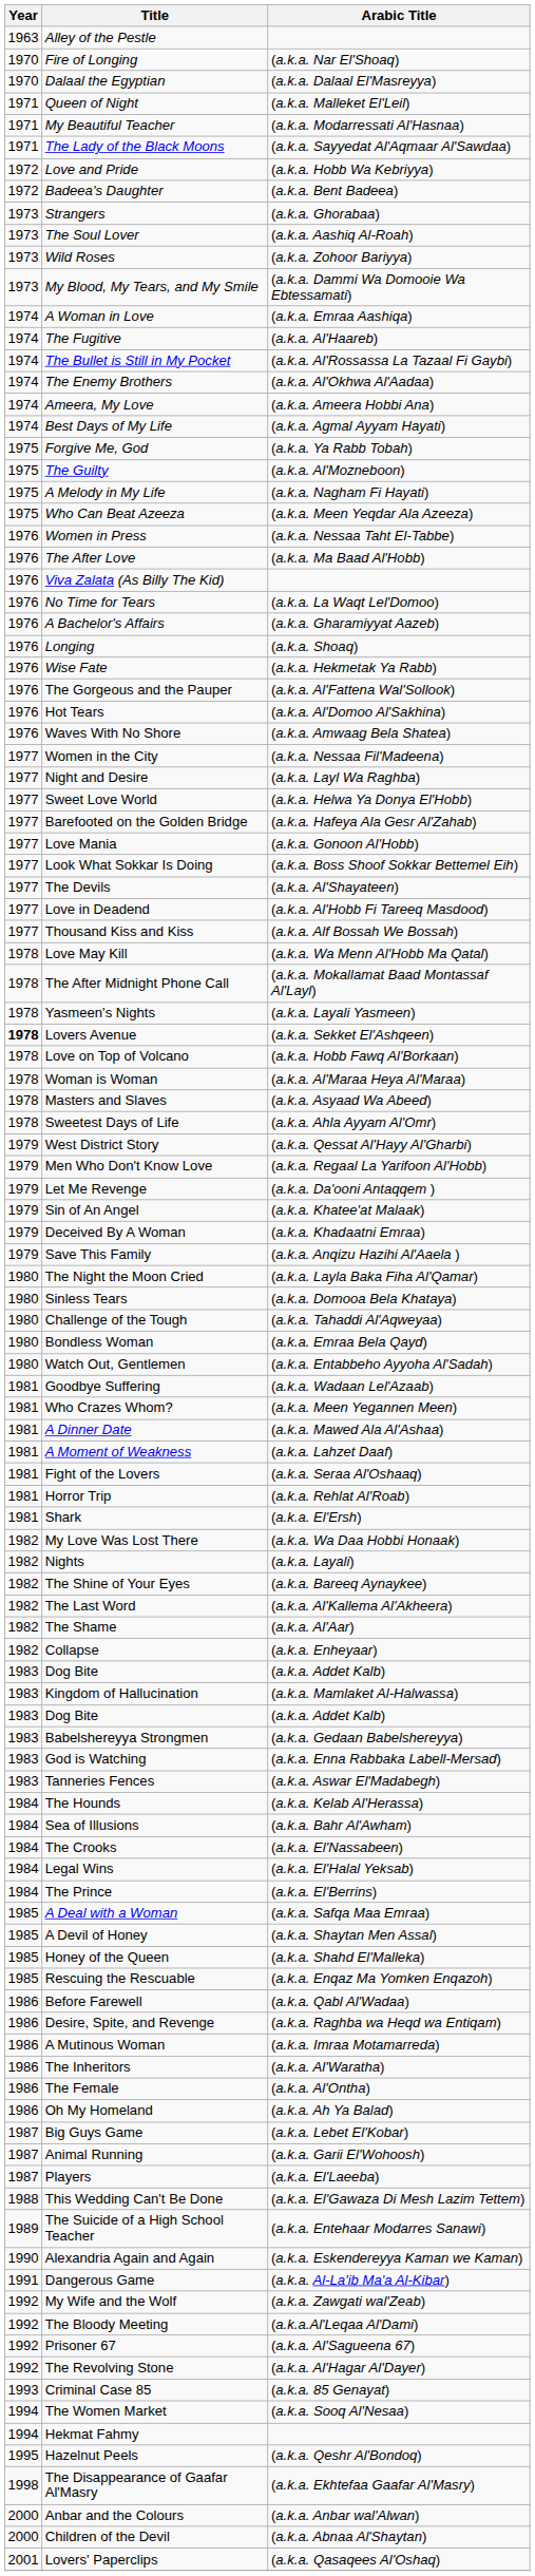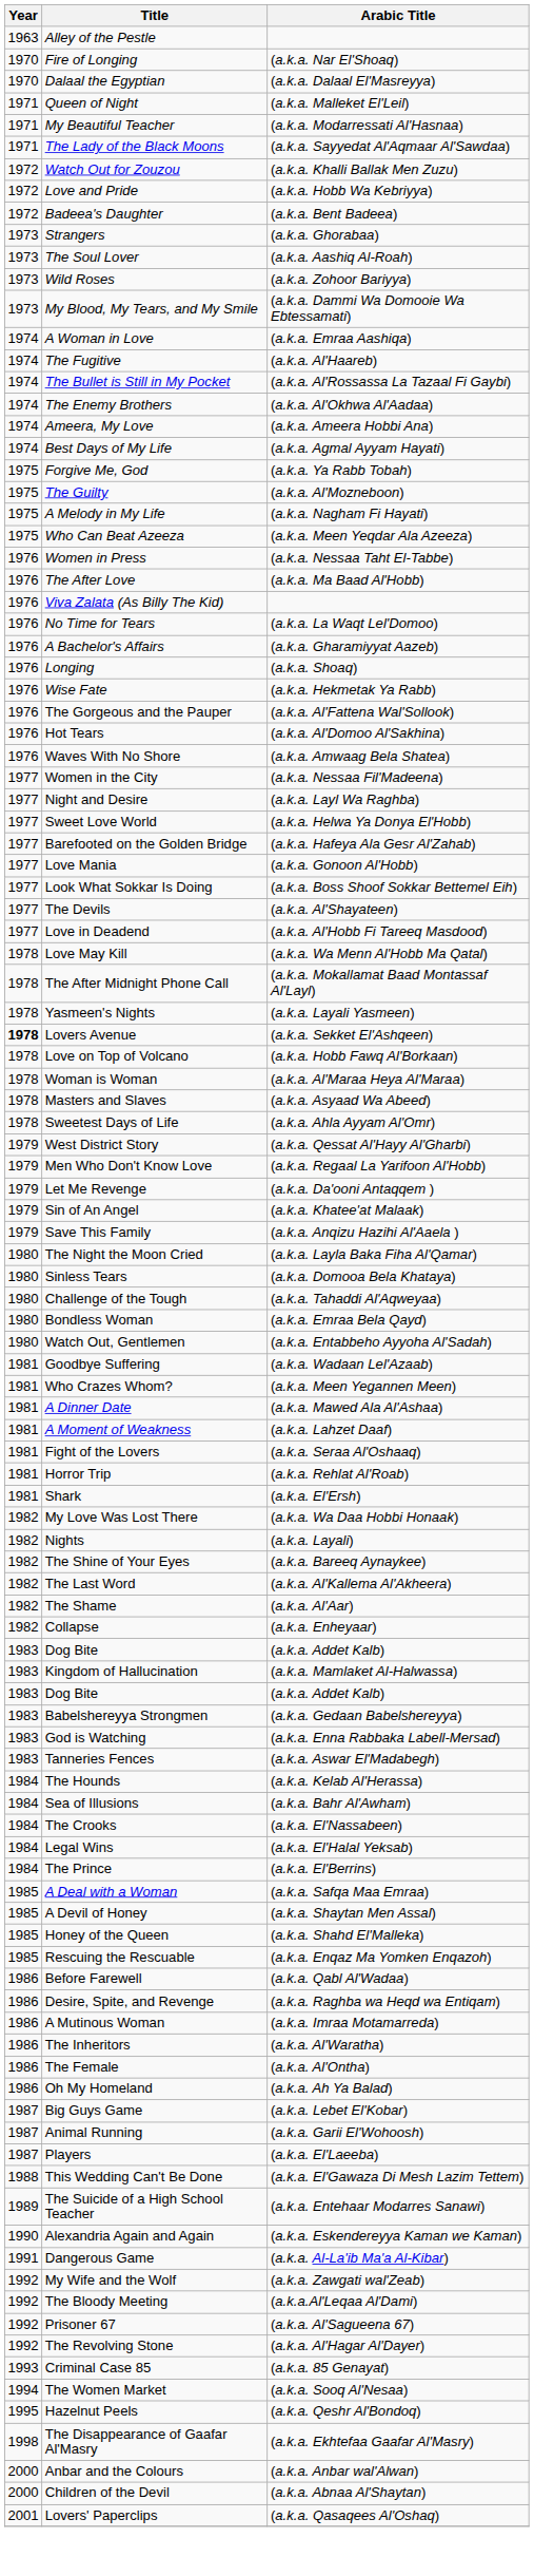 <table Class="wikitable sortable">
 <tr>
 <th>Year</th>
 <th>Title</th>
 <th>Arabic Title</th>
 </tr>
 <tr>
 <td>1963</td>
 <td><em>Alley of the Pestle</em></td>
 <td></td>
 </tr>
 <tr>
 <td>1970</td>
 <td><em>Fire of Longing</em></td>
 <td>(<em>a.k.a. Nar El'Shoaq</em>)</td>
 </tr>
 <tr>
 <td>1970</td>
 <td><em>Dalaal the Egyptian</em></td>
 <td>(<em>a.k.a. Dalaal El'Masreyya</em>)</td>
 </tr>
 <tr>
 <td>1971</td>
 <td><em>Queen of Night</em></td>
 <td>(<em>a.k.a. Malleket El'Leil</em>)</td>
 </tr>
 <tr>
 <td>1971</td>
 <td><em>My Beautiful Teacher</em></td>
 <td>(<em>a.k.a. Modarressati Al'Hasnaa</em>)</td>
 </tr>
 <tr>
 <td>1971</td>
 <td><em><a href='#'>The Lady of the Black Moons</a></em></td>
 <td>(<em>a.k.a. Sayyedat Al'Aqmaar Al'Sawdaa</em>)</td>
+</tr>
+<tr>
+<td>1972</td>
+<td><em><a href='#'>Watch Out for Zouzou</a></em></td>
+<td>(<em>a.k.a. Khalli Ballak Men Zuzu</em>)</td>
 </tr>
 <tr>
 <td>1972</td>
 <td><em>Love and Pride</em></td>
 <td>(<em>a.k.a. Hobb Wa Kebriyya</em>)</td>
 </tr>
 <tr>
 <td>1972</td>
 <td><em>Badeea's Daughter</em></td>
 <td>(<em>a.k.a. Bent Badeea</em>)</td>
 </tr>
 <tr>
 <td>1973</td>
 <td><em>Strangers</em></td>
 <td>(<em>a.k.a. Ghorabaa</em>)</td>
 </tr>
 <tr>
 <td>1973</td>
 <td><em>The Soul Lover</em></td>
 <td>(<em>a.k.a. Aashiq Al-Roah</em>)</td>
 </tr>
 <tr>
 <td>1973</td>
 <td><em>Wild Roses</em></td>
 <td>(<em>a.k.a. Zohoor Bariyya</em>)</td>
 </tr>
 <tr>
 <td>1973</td>
 <td><em>My Blood, My Tears, and My Smile</em></td>
 <td>(<em>a.k.a. Dammi Wa Domooie Wa Ebtessamati</em>)</td>
 </tr>
 <tr>
 <td>1974</td>
 <td><em>A Woman in Love</em></td>
 <td>(<em>a.k.a. Emraa Aashiqa</em>)</td>
 </tr>
 <tr>
 <td>1974</td>
 <td><em>The Fugitive</em></td>
 <td>(<em>a.k.a. Al'Haareb</em>)</td>
 </tr>
 <tr>
 <td>1974</td>
 <td><em><a href='#'>The Bullet is Still in My Pocket</a></em></td>
 <td>(<em>a.k.a. Al'Rossassa La Tazaal Fi Gaybi</em>)</td>
 </tr>
 <tr>
 <td>1974</td>
 <td><em>The Enemy Brothers</em></td>
 <td>(<em>a.k.a. Al'Okhwa Al'Aadaa</em>)</td>
 </tr>
 <tr>
 <td>1974</td>
 <td><em>Ameera, My Love</em></td>
 <td>(<em>a.k.a. Ameera Hobbi Ana</em>)</td>
 </tr>
 <tr>
 <td>1974</td>
 <td><em>Best Days of My Life</em></td>
 <td>(<em>a.k.a. Agmal Ayyam Hayati</em>)</td>
 </tr>
 <tr>
 <td>1975</td>
 <td><em>Forgive Me, God</em></td>
 <td>(<em>a.k.a. Ya Rabb Tobah</em>)</td>
 </tr>
 <tr>
 <td>1975</td>
 <td><em><a href='#'>The Guilty</a></em></td>
 <td>(<em>a.k.a. Al'Mozneboon</em>)</td>
 </tr>
 <tr>
 <td>1975</td>
 <td><em>A Melody in My Life</em></td>
 <td>(<em>a.k.a. Nagham Fi Hayati</em>)</td>
 </tr>
 <tr>
 <td>1975</td>
 <td><em>Who Can Beat Azeeza</em></td>
 <td>(<em>a.k.a. Meen Yeqdar Ala Azeeza</em>)</td>
 </tr>
 <tr>
 <td>1976</td>
 <td><em>Women in Press</em></td>
 <td>(<em>a.k.a. Nessaa Taht El-Tabbe</em>)</td>
 </tr>
 <tr>
 <td>1976</td>
 <td><em>The After Love</em></td>
 <td>(<em>a.k.a. Ma Baad Al'Hobb</em>)</td>
 </tr>
 <tr>
 <td>1976</td>
 <td><em><a href='#'>Viva Zalata</a> (As Billy The Kid)</em></td>
 <td></td>
 </tr>
 <tr>
 <td>1976</td>
 <td><em>No Time for Tears</em></td>
 <td>(<em>a.k.a. La Waqt Lel'Domoo</em>)</td>
 </tr>
 <tr>
 <td>1976</td>
 <td><em>A Bachelor's Affairs</em></td>
 <td>(<em>a.k.a. Gharamiyyat Aazeb</em>)</td>
 </tr>
 <tr>
 <td>1976</td>
 <td><em>Longing</em></td>
 <td>(<em>a.k.a. Shoaq</em>)</td>
 </tr>
 <tr>
 <td>1976</td>
 <td><em>Wise Fate</em></td>
 <td>(<em>a.k.a. Hekmetak Ya Rabb</em>)</td>
 </tr>
 <tr>
 <td>1976</td>
 <td>The Gorgeous and the Pauper</td>
 <td>(<em>a.k.a. Al'Fattena Wal'Sollook</em>)</td>
 </tr>
 <tr>
 <td>1976</td>
 <td>Hot Tears</td>
 <td>(<em>a.k.a. Al'Domoo Al'Sakhina</em>)</td>
 </tr>
 <tr>
 <td>1976</td>
 <td>Waves With No Shore</td>
 <td>(<em>a.k.a. Amwaag Bela Shatea</em>)</td>
 </tr>
 <tr>
 <td>1977</td>
 <td>Women in the City</td>
 <td>(<em>a.k.a. Nessaa Fil'Madeena</em>)</td>
 </tr>
 <tr>
 <td>1977</td>
 <td>Night and Desire</td>
 <td>(<em>a.k.a. Layl Wa Raghba</em>)</td>
 </tr>
 <tr>
 <td>1977</td>
 <td>Sweet Love World</td>
 <td>(<em>a.k.a. Helwa Ya Donya El'Hobb</em>)</td>
 </tr>
 <tr>
 <td>1977</td>
 <td>Barefooted on the Golden Bridge</td>
 <td>(<em>a.k.a. Hafeya Ala Gesr Al'Zahab</em>)</td>
 </tr>
 <tr>
 <td>1977</td>
 <td>Love Mania</td>
 <td>(<em>a.k.a. Gonoon Al'Hobb</em>)</td>
 </tr>
 <tr>
 <td>1977</td>
 <td>Look What Sokkar Is Doing</td>
 <td>(<em>a.k.a. Boss Shoof Sokkar Bettemel Eih</em>)</td>
 </tr>
 <tr>
 <td>1977</td>
 <td>The Devils</td>
 <td>(<em>a.k.a. Al'Shayateen</em>)</td>
 </tr>
 <tr>
 <td>1977</td>
 <td>Love in Deadend</td>
 <td>(<em>a.k.a. Al'Hobb Fi Tareeq Masdood</em>)</td>
 </tr>
 <tr>
-<td>1977</td>
-<td>Thousand Kiss and Kiss</td>
-<td>(<em>a.k.a. Alf Bossah We Bossah</em>)</td>
-</tr>
-<tr>
 <td>1978</td>
 <td>Love May Kill</td>
 <td>(<em>a.k.a. Wa Menn Al'Hobb Ma Qatal</em>)</td>
 </tr>
 <tr>
 <td>1978</td>
 <td>The After Midnight Phone Call</td>
 <td>(<em>a.k.a. Mokallamat Baad Montassaf Al'Layl</em>)</td>
 </tr>
 <tr>
 <td>1978</td>
 <td>Yasmeen's Nights</td>
 <td>(<em>a.k.a. Layali Yasmeen</em>)</td>
 </tr>
 <tr>
 <td><strong>1978</strong></td>
 <td>Lovers Avenue</td>
 <td>(<em>a.k.a. Sekket El'Ashqeen</em>)</td>
 </tr>
 <tr>
 <td>1978</td>
 <td>Love on Top of Volcano</td>
 <td>(<em>a.k.a. Hobb Fawq Al'Borkaan</em>)</td>
 </tr>
 <tr>
 <td>1978</td>
 <td>Woman is Woman</td>
 <td>(<em>a.k.a. Al'Maraa Heya Al'Maraa</em>)</td>
 </tr>
 <tr>
 <td>1978</td>
 <td>Masters and Slaves</td>
 <td>(<em>a.k.a. Asyaad Wa Abeed</em>)</td>
 </tr>
 <tr>
 <td>1978</td>
 <td>Sweetest Days of Life</td>
 <td>(<em>a.k.a. Ahla Ayyam Al'Omr</em>)</td>
 </tr>
 <tr>
 <td>1979</td>
 <td>West District Story</td>
 <td>(<em>a.k.a. Qessat Al'Hayy Al'Gharbi</em>)</td>
 </tr>
 <tr>
 <td>1979</td>
 <td>Men Who Don't Know Love</td>
 <td>(<em>a.k.a. Regaal La Yarifoon Al'Hobb</em>)</td>
 </tr>
 <tr>
 <td>1979</td>
 <td>Let Me Revenge</td>
 <td>(<em>a.k.a. Da'ooni Antaqqem </em>)</td>
 </tr>
 <tr>
 <td>1979</td>
 <td>Sin of An Angel</td>
 <td>(<em>a.k.a. Khatee'at Malaak</em>)</td>
-</tr>
-<tr>
-<td>1979</td>
-<td>Deceived By A Woman</td>
-<td>(<em>a.k.a. Khadaatni Emraa</em>)</td>
 </tr>
 <tr>
 <td>1979</td>
 <td>Save This Family</td>
 <td>(<em>a.k.a. Anqizu Hazihi Al'Aaela </em>)</td>
 </tr>
 <tr>
 <td>1980</td>
 <td>The Night the Moon Cried</td>
 <td>(<em>a.k.a. Layla Baka Fiha Al'Qamar</em>)</td>
 </tr>
 <tr>
 <td>1980</td>
 <td>Sinless Tears</td>
 <td>(<em>a.k.a. Domooa Bela Khataya</em>)</td>
 </tr>
 <tr>
 <td>1980</td>
 <td>Challenge of the Tough</td>
 <td>(<em>a.k.a. Tahaddi Al'Aqweyaa</em>)</td>
 </tr>
 <tr>
 <td>1980</td>
 <td>Bondless Woman</td>
 <td>(<em>a.k.a. Emraa Bela Qayd</em>)</td>
 </tr>
 <tr>
 <td>1980</td>
 <td>Watch Out, Gentlemen</td>
 <td>(<em>a.k.a. Entabbeho Ayyoha Al'Sadah</em>)</td>
 </tr>
 <tr>
 <td>1981</td>
 <td>Goodbye Suffering</td>
 <td>(<em>a.k.a. Wadaan Lel'Azaab</em>)</td>
 </tr>
 <tr>
 <td>1981</td>
 <td>Who Crazes Whom?</td>
 <td>(<em>a.k.a. Meen Yegannen Meen</em>)</td>
 </tr>
 <tr>
 <td>1981</td>
 <td><em><a href='#'>A Dinner Date</a></em></td>
 <td>(<em>a.k.a. Mawed Ala Al'Ashaa</em>)</td>
 </tr>
 <tr>
 <td>1981</td>
 <td><em><a href='#'>A Moment of Weakness</a></em></td>
 <td>(<em>a.k.a. Lahzet Daaf</em>)</td>
 </tr>
 <tr>
 <td>1981</td>
 <td>Fight of the Lovers</td>
 <td>(<em>a.k.a. Seraa Al'Oshaaq</em>)</td>
 </tr>
 <tr>
 <td>1981</td>
 <td>Horror Trip</td>
 <td>(<em>a.k.a. Rehlat Al'Roab</em>)</td>
 </tr>
 <tr>
 <td>1981</td>
 <td>Shark</td>
 <td>(<em>a.k.a. El'Ersh</em>)</td>
 </tr>
 <tr>
 <td>1982</td>
 <td>My Love Was Lost There</td>
 <td>(<em>a.k.a. Wa Daa Hobbi Honaak</em>)</td>
 </tr>
 <tr>
 <td>1982</td>
 <td>Nights</td>
 <td>(<em>a.k.a. Layali</em>)</td>
 </tr>
 <tr>
 <td>1982</td>
 <td>The Shine of Your Eyes</td>
 <td>(<em>a.k.a. Bareeq Aynaykee</em>)</td>
 </tr>
 <tr>
 <td>1982</td>
 <td>The Last Word</td>
 <td>(<em>a.k.a. Al'Kallema Al'Akheera</em>)</td>
 </tr>
 <tr>
 <td>1982</td>
 <td>The Shame</td>
 <td>(<em>a.k.a. Al'Aar</em>)</td>
 </tr>
 <tr>
 <td>1982</td>
 <td>Collapse</td>
 <td>(<em>a.k.a. Enheyaar</em>)</td>
 </tr>
 <tr>
 <td>1983</td>
 <td>Dog Bite</td>
 <td>(<em>a.k.a. Addet Kalb</em>)</td>
 </tr>
 <tr>
 <td>1983</td>
 <td>Kingdom of Hallucination</td>
 <td>(<em>a.k.a. Mamlaket Al-Halwassa</em>)</td>
 </tr>
 <tr>
 <td>1983</td>
 <td>Dog Bite</td>
 <td>(<em>a.k.a. Addet Kalb</em>)</td>
 </tr>
 <tr>
 <td>1983</td>
 <td>Babelshereyya Strongmen</td>
 <td>(<em>a.k.a. Gedaan Babelshereyya</em>)</td>
 </tr>
 <tr>
 <td>1983</td>
 <td>God is Watching</td>
 <td>(<em>a.k.a. Enna Rabbaka Labell-Mersad</em>)</td>
 </tr>
 <tr>
 <td>1983</td>
 <td>Tanneries Fences</td>
 <td>(<em>a.k.a. Aswar El'Madabegh</em>)</td>
 </tr>
 <tr>
 <td>1984</td>
 <td>The Hounds</td>
 <td>(<em>a.k.a. Kelab Al'Herassa</em>)</td>
 </tr>
 <tr>
 <td>1984</td>
 <td>Sea of Illusions</td>
 <td>(<em>a.k.a. Bahr Al'Awham</em>)</td>
 </tr>
 <tr>
 <td>1984</td>
 <td>The Crooks</td>
 <td>(<em>a.k.a. El'Nassabeen</em>)</td>
 </tr>
 <tr>
 <td>1984</td>
 <td>Legal Wins</td>
 <td>(<em>a.k.a. El'Halal Yeksab</em>)</td>
 </tr>
 <tr>
 <td>1984</td>
 <td>The Prince</td>
 <td>(<em>a.k.a. El'Berrins</em>)</td>
 </tr>
 <tr>
 <td>1985</td>
 <td><em><a href='#'>A Deal with a Woman</a></em></td>
 <td>(<em>a.k.a. Safqa Maa Emraa</em>)</td>
 </tr>
 <tr>
 <td>1985</td>
 <td>A Devil of Honey</td>
 <td>(<em>a.k.a. Shaytan Men Assal</em>)</td>
 </tr>
 <tr>
 <td>1985</td>
 <td>Honey of the Queen</td>
 <td>(<em>a.k.a. Shahd El'Malleka</em>)</td>
 </tr>
 <tr>
 <td>1985</td>
 <td>Rescuing the Rescuable</td>
 <td>(<em>a.k.a. Enqaz Ma Yomken Enqazoh</em>)</td>
 </tr>
 <tr>
 <td>1986</td>
 <td>Before Farewell</td>
 <td>(<em>a.k.a. Qabl Al'Wadaa</em>)</td>
 </tr>
 <tr>
 <td>1986</td>
 <td>Desire, Spite, and Revenge</td>
 <td>(<em>a.k.a. Raghba wa Heqd wa Entiqam</em>)</td>
 </tr>
 <tr>
 <td>1986</td>
 <td>A Mutinous Woman</td>
 <td>(<em>a.k.a. Imraa Motamarreda</em>)</td>
 </tr>
 <tr>
 <td>1986</td>
 <td>The Inheritors</td>
 <td>(<em>a.k.a. Al'Waratha</em>)</td>
 </tr>
 <tr>
 <td>1986</td>
 <td>The Female</td>
 <td>(<em>a.k.a. Al'Ontha</em>)</td>
 </tr>
 <tr>
 <td>1986</td>
 <td>Oh My Homeland</td>
 <td>(<em>a.k.a. Ah Ya Balad</em>)</td>
 </tr>
 <tr>
 <td>1987</td>
 <td>Big Guys Game</td>
 <td>(<em>a.k.a. Lebet El'Kobar</em>)</td>
 </tr>
 <tr>
 <td>1987</td>
 <td>Animal Running</td>
 <td>(<em>a.k.a. Garii El'Wohoosh</em>)</td>
 </tr>
 <tr>
 <td>1987</td>
 <td>Players</td>
 <td>(<em>a.k.a. El'Laeeba</em>)</td>
 </tr>
 <tr>
 <td>1988</td>
 <td>This Wedding Can't Be Done</td>
 <td>(<em>a.k.a. El'Gawaza Di Mesh Lazim Tettem</em>)</td>
 </tr>
 <tr>
 <td>1989</td>
 <td>The Suicide of a High School Teacher</td>
 <td>(<em>a.k.a. Entehaar Modarres Sanawi</em>)</td>
 </tr>
 <tr>
 <td>1990</td>
 <td>Alexandria Again and Again</td>
 <td>(<em>a.k.a. Eskendereyya Kaman we Kaman</em>)</td>
 </tr>
 <tr>
 <td>1991</td>
 <td>Dangerous Game</td>
 <td>(<em>a.k.a. <a href='#'>Al-La'ib Ma'a Al-Kibar</a></em>)</td>
 </tr>
 <tr>
 <td>1992</td>
 <td>My Wife and the Wolf</td>
 <td>(<em>a.k.a. Zawgati wal'Zeab</em>)</td>
 </tr>
 <tr>
 <td>1992</td>
 <td>The Bloody Meeting</td>
 <td>(<em>a.k.a.Al'Leqaa Al'Dami</em>)</td>
 </tr>
 <tr>
 <td>1992</td>
 <td>Prisoner 67</td>
 <td>(<em>a.k.a. Al'Sagueena 67</em>)</td>
 </tr>
 <tr>
 <td>1992</td>
 <td>The Revolving Stone</td>
 <td>(<em>a.k.a. Al'Hagar Al'Dayer</em>)</td>
 </tr>
 <tr>
 <td>1993</td>
 <td>Criminal Case 85</td>
 <td>(<em>a.k.a. 85 Genayat</em>)</td>
 </tr>
 <tr>
 <td>1994</td>
 <td>The Women Market</td>
 <td>(<em>a.k.a. Sooq Al'Nesaa</em>)</td>
 </tr>
 <tr>
-<td>1994</td>
-<td>Hekmat Fahmy</td>
-<td></td>
-</tr>
-<tr>
 <td>1995</td>
 <td>Hazelnut Peels</td>
 <td>(<em>a.k.a. Qeshr Al'Bondoq</em>)</td>
 </tr>
 <tr>
 <td>1998</td>
 <td>The Disappearance of Gaafar Al'Masry</td>
 <td>(<em>a.k.a. Ekhtefaa Gaafar Al'Masry</em>)</td>
 </tr>
 <tr>
 <td>2000</td>
 <td>Anbar and the Colours</td>
 <td>(<em>a.k.a. Anbar wal'Alwan</em>)</td>
 </tr>
 <tr>
 <td>2000</td>
 <td>Children of the Devil</td>
 <td>(<em>a.k.a. Abnaa Al'Shaytan</em>)</td>
 </tr>
 <tr>
 <td>2001</td>
 <td>Lovers' Paperclips</td>
 <td>(<em>a.k.a. Qasaqees Al'Oshaq</em>)</td>
 </tr>
 <tr>
 </tr>
 </table>
